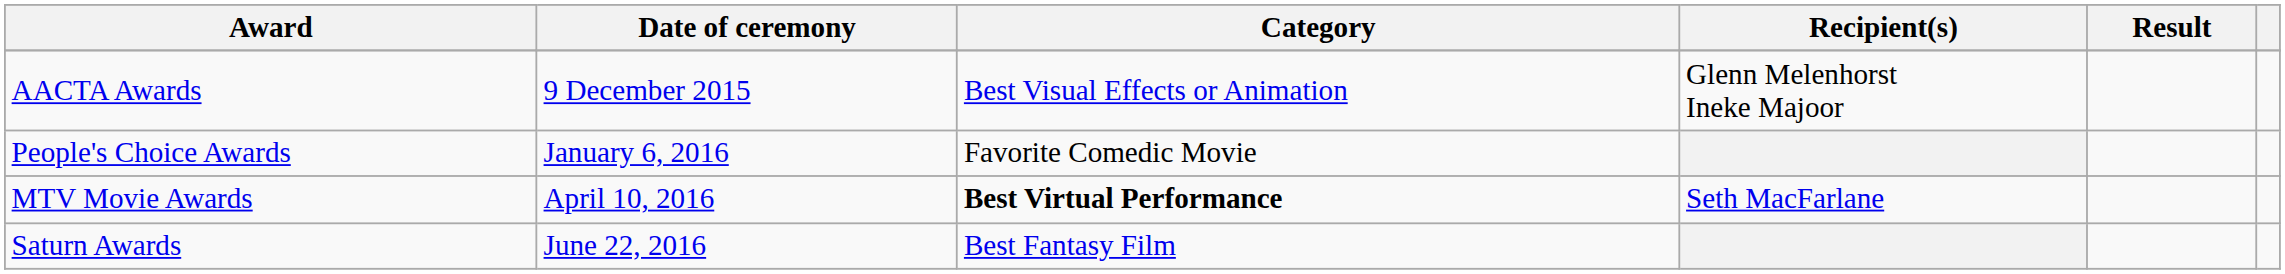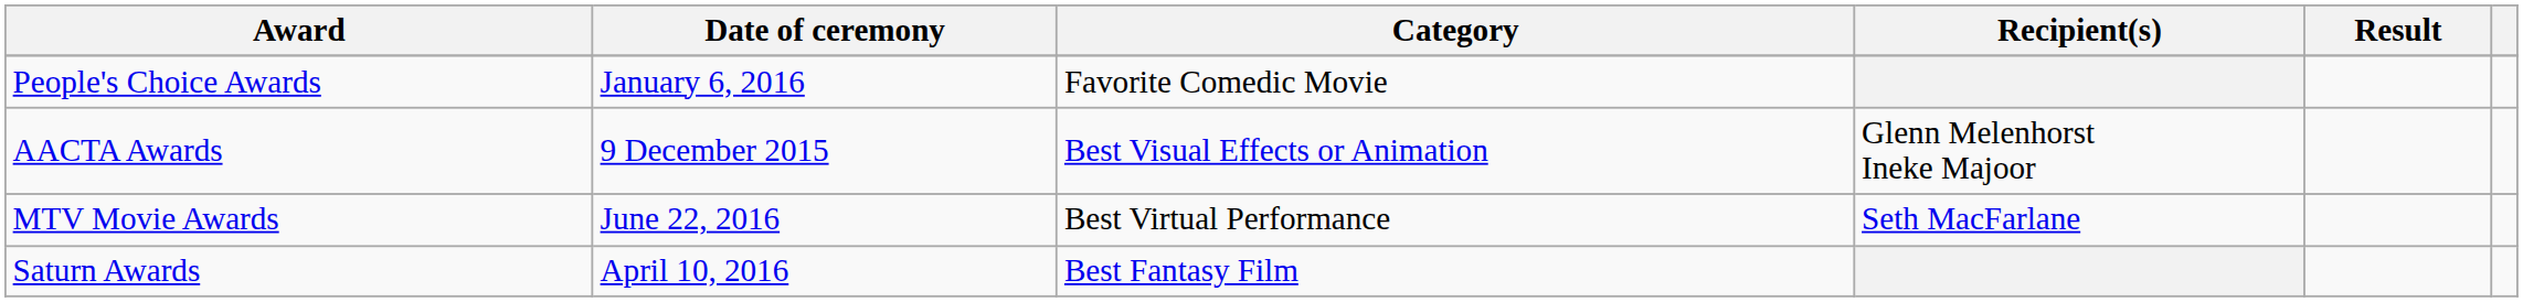 <table class="wikitable sortable" style="width: 99%;">
 <tr>
 <th scope="col">Award</th>
 <th scope="col">Date of ceremony</th>
 <th scope="col">Category</th>
 <th scope="col">Recipient(s)</th>
 <th scope="col">Result</th>
 <th scope="col" class="unsortable"></th>
 </tr>
 <tr>
 </tr>
 <tr>
+<td><a href='#'>People's Choice Awards</a></td>
+<td><a href='#'>January 6, 2016</a></td>
+<td>Favorite Comedic Movie</td>
+<th></th>
+<td></td>
+<td align="center"></td>
+</tr>
+<tr>
 <td><a href='#'>AACTA Awards</a></td>
 <td><a href='#'>9 December 2015</a></td>
 <td><a href='#'>Best Visual Effects or Animation</a></td>
 <td>Glenn Melenhorst<br>Ineke Majoor</td>
 <td></td>
 <td align="center"></td>
 </tr>
 <tr>
-<td><a href='#'>People's Choice Awards</a></td>
-<td><a href='#'>January 6, 2016</a></td>
-<td>Favorite Comedic Movie</td>
-<th></th>
-<td></td>
-<td align="center"></td>
-</tr>
-<tr>
 <td><a href='#'>MTV Movie Awards</a></td>
-<td><a href='#'>April 10, 2016</a></td>
-<td><strong>Best Virtual Performance</strong></td>
+<td><a href='#'>June 22, 2016</a></td>
+<td>Best Virtual Performance</td>
 <td><a href='#'>Seth MacFarlane</a></td>
 <td></td>
 <td align="center"></td>
 </tr>
 <tr>
 <td><a href='#'>Saturn Awards</a></td>
-<td><a href='#'>June 22, 2016</a></td>
+<td><a href='#'>April 10, 2016</a></td>
 <td><a href='#'>Best Fantasy Film</a></td>
 <th></th>
 <td></td>
 <td align="center"></td>
 </tr>
 </table>
